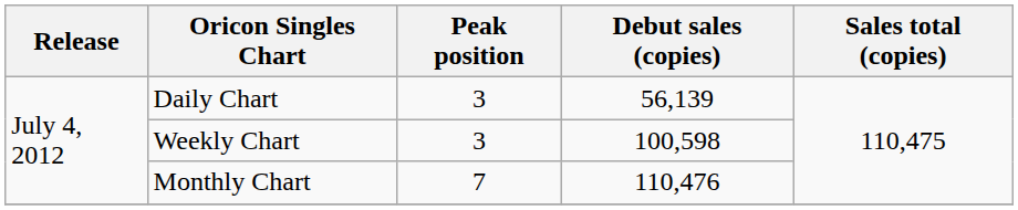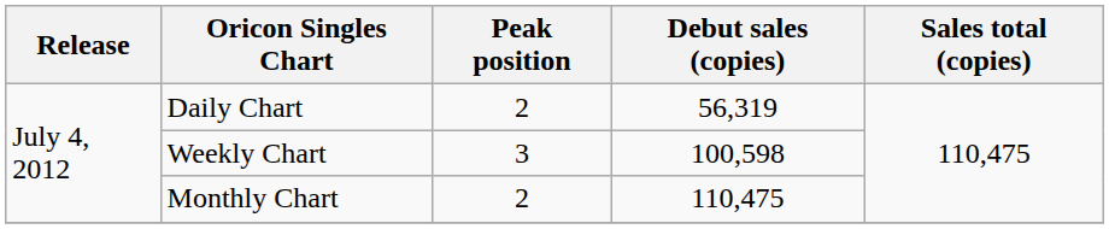 <table class="wikitable">
 <tr>
 <th>Release</th>
 <th>Oricon Singles Chart</th>
 <th>Peak position</th>
 <th>Debut sales (copies)</th>
 <th>Sales total (copies)</th>
 </tr>
 <tr>
 <td rowspan="3">July 4, 2012</td>
 <td>Daily Chart</td>
-<td align="center">3</td>
-<td align="center">56,139</td>
+<td align="center">2</td>
+<td align="center">56,319</td>
 <td style="text-align:center;" rowspan="3">110,475</td>
 </tr>
 <tr>
 <td>Weekly Chart</td>
 <td align="center">3</td>
 <td align="center">100,598</td>
 </tr>
 <tr>
 <td>Monthly Chart</td>
-<td align="center">7</td>
-<td align="center">110,476</td>
+<td align="center">2</td>
+<td align="center">110,475</td>
 </tr>
 <tr>
 </tr>
 </table>
